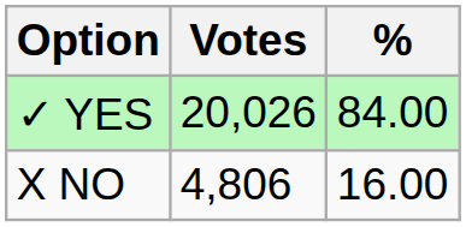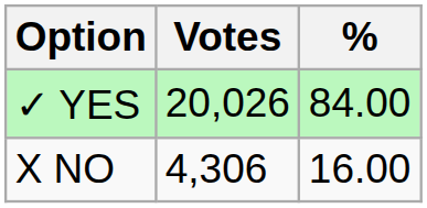 <table class="wikitable">
 <tr>
 <th>Option</th>
 <th>Votes</th>
 <th>%</th>
 </tr>
 <tr>
 <td style=background:#bbf8be>✓ YES</td>
 <td style=background:#bbf8be>20,026</td>
 <td style=background:#bbf8be>84.00</td>
 </tr>
 <tr>
 <td>X NO</td>
-<td>4,806</td>
+<td>4,306</td>
 <td>16.00</td>
 </tr>
 </table>
